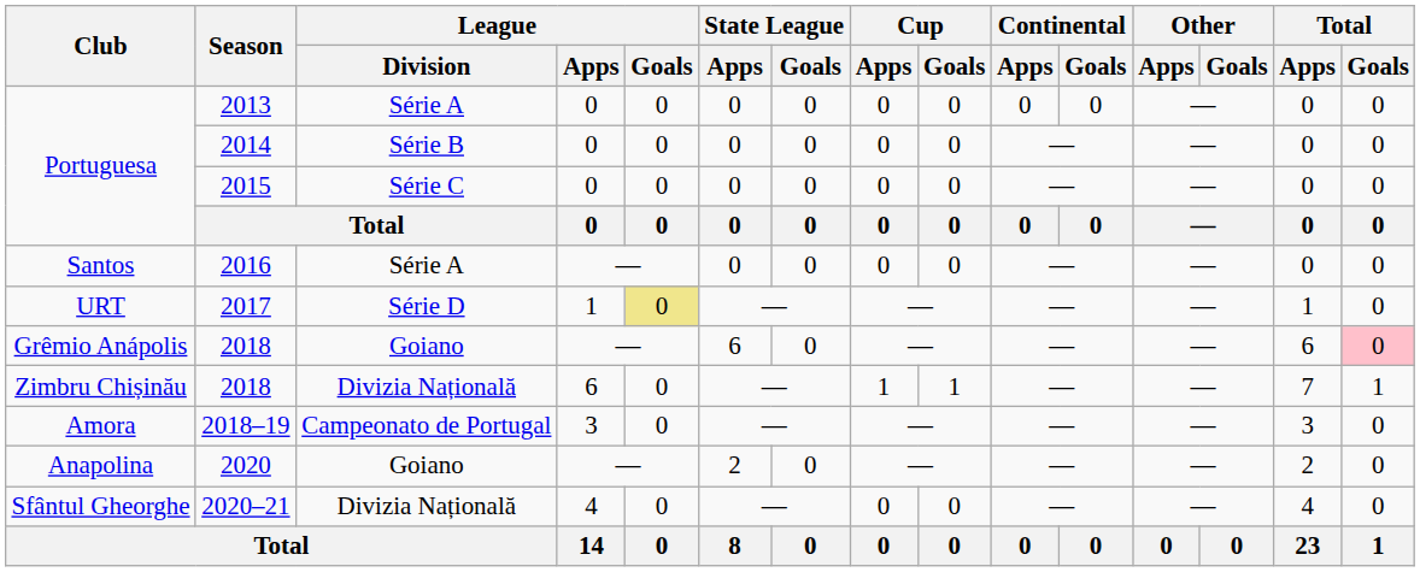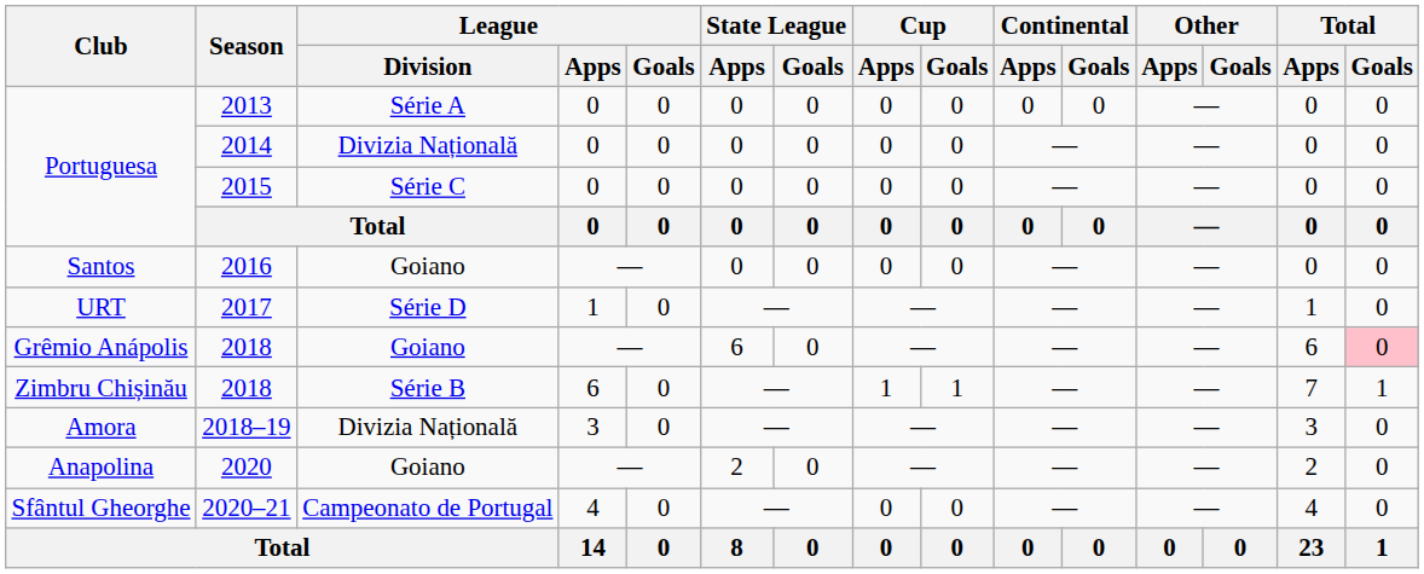 <table class="wikitable" style="text-align: center;">
 <tr>
 <th rowspan="2">Club</th>
 <th rowspan="2">Season</th>
 <th colspan="3">League</th>
 <th colspan="2">State League</th>
 <th colspan="2">Cup</th>
 <th colspan="2">Continental</th>
 <th colspan="2">Other</th>
 <th colspan="2">Total</th>
 </tr>
 <tr>
 <th>Division</th>
 <th>Apps</th>
 <th>Goals</th>
 <th>Apps</th>
 <th>Goals</th>
 <th>Apps</th>
 <th>Goals</th>
 <th>Apps</th>
 <th>Goals</th>
 <th>Apps</th>
 <th>Goals</th>
 <th>Apps</th>
 <th>Goals</th>
 </tr>
 <tr>
 <td rowspan="4" valign="center"><a href='#'>Portuguesa</a></td>
 <td><a href='#'>2013</a></td>
 <td><a href='#'>Série A</a></td>
 <td>0</td>
 <td>0</td>
 <td>0</td>
 <td>0</td>
 <td>0</td>
 <td>0</td>
 <td>0</td>
 <td>0</td>
 <td colspan="2">—</td>
 <td>0</td>
 <td>0</td>
 </tr>
 <tr>
 <td><a href='#'>2014</a></td>
-<td><a href='#'>Série B</a></td>
+<td><a href='#'>Divizia Națională</a></td>
 <td>0</td>
 <td>0</td>
 <td>0</td>
 <td>0</td>
 <td>0</td>
 <td>0</td>
 <td colspan="2">—</td>
 <td colspan="2">—</td>
 <td>0</td>
 <td>0</td>
 </tr>
 <tr>
 <td><a href='#'>2015</a></td>
 <td><a href='#'>Série C</a></td>
 <td>0</td>
 <td>0</td>
 <td>0</td>
 <td>0</td>
 <td>0</td>
 <td>0</td>
 <td colspan="2">—</td>
 <td colspan="2">—</td>
 <td>0</td>
 <td>0</td>
 </tr>
 <tr>
 <th colspan="2">Total</th>
 <th>0</th>
 <th>0</th>
 <th>0</th>
 <th>0</th>
 <th>0</th>
 <th>0</th>
 <th>0</th>
 <th>0</th>
 <th colspan="2">—</th>
 <th>0</th>
 <th>0</th>
 </tr>
 <tr>
 <td valign="center"><a href='#'>Santos</a></td>
 <td><a href='#'>2016</a></td>
-<td>Série A</td>
+<td>Goiano</td>
 <td colspan="2">—</td>
 <td>0</td>
 <td>0</td>
 <td>0</td>
 <td>0</td>
 <td colspan="2">—</td>
 <td colspan="2">—</td>
 <td>0</td>
 <td>0</td>
 </tr>
 <tr>
 <td valign="center"><a href='#'>URT</a></td>
 <td><a href='#'>2017</a></td>
 <td><a href='#'>Série D</a></td>
 <td>1</td>
-<td style="background: khaki;">0</td>
+<td>0</td>
 <td colspan="2">—</td>
 <td colspan="2">—</td>
 <td colspan="2">—</td>
 <td colspan="2">—</td>
 <td>1</td>
 <td>0</td>
 </tr>
 <tr>
 <td valign="center"><a href='#'>Grêmio Anápolis</a></td>
 <td><a href='#'>2018</a></td>
 <td><a href='#'>Goiano</a></td>
 <td colspan="2">—</td>
 <td>6</td>
 <td>0</td>
 <td colspan="2">—</td>
 <td colspan="2">—</td>
 <td colspan="2">—</td>
 <td>6</td>
 <td style="background: pink;">0</td>
 </tr>
 <tr>
 <td valign="center"><a href='#'>Zimbru Chișinău</a></td>
 <td><a href='#'>2018</a></td>
-<td><a href='#'>Divizia Națională</a></td>
+<td><a href='#'>Série B</a></td>
 <td>6</td>
 <td>0</td>
 <td colspan="2">—</td>
 <td>1</td>
 <td>1</td>
 <td colspan="2">—</td>
 <td colspan="2">—</td>
 <td>7</td>
 <td>1</td>
 </tr>
 <tr>
 <td valign="center"><a href='#'>Amora</a></td>
 <td><a href='#'>2018–19</a></td>
-<td><a href='#'>Campeonato de Portugal</a></td>
+<td>Divizia Națională</td>
 <td>3</td>
 <td>0</td>
 <td colspan="2">—</td>
 <td colspan="2">—</td>
 <td colspan="2">—</td>
 <td colspan="2">—</td>
 <td>3</td>
 <td>0</td>
 </tr>
 <tr>
 <td valign="center"><a href='#'>Anapolina</a></td>
 <td><a href='#'>2020</a></td>
 <td>Goiano</td>
 <td colspan="2">—</td>
 <td>2</td>
 <td>0</td>
 <td colspan="2">—</td>
 <td colspan="2">—</td>
 <td colspan="2">—</td>
 <td>2</td>
 <td>0</td>
 </tr>
 <tr>
 <td valign="center"><a href='#'>Sfântul Gheorghe</a></td>
 <td><a href='#'>2020–21</a></td>
-<td>Divizia Națională</td>
+<td><a href='#'>Campeonato de Portugal</a></td>
 <td>4</td>
 <td>0</td>
 <td colspan="2">—</td>
 <td>0</td>
 <td>0</td>
 <td colspan="2">—</td>
 <td colspan="2">—</td>
 <td>4</td>
 <td>0</td>
 </tr>
 <tr>
 <th colspan="3"><strong>Total</strong></th>
 <th>14</th>
 <th>0</th>
 <th>8</th>
 <th>0</th>
 <th>0</th>
 <th>0</th>
 <th>0</th>
 <th>0</th>
 <th>0</th>
 <th>0</th>
 <th>23</th>
 <th>1</th>
 </tr>
 </table>
